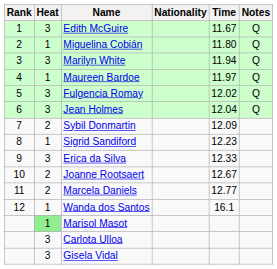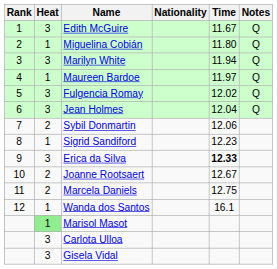 <table class="wikitable sortable" style="text-align:center">
 <tr>
 <th>Rank</th>
 <th>Heat</th>
 <th>Name</th>
 <th>Nationality</th>
 <th>Time</th>
 <th>Notes</th>
 </tr>
 <tr bgcolor=ccffcc>
 <td>1</td>
 <td>3</td>
 <td align=left><a href='#'>Edith McGuire</a></td>
 <td align=left></td>
 <td>11.67</td>
 <td>Q</td>
 </tr>
 <tr bgcolor=ccffcc>
 <td>2</td>
 <td>1</td>
 <td align=left><a href='#'>Miguelina Cobián</a></td>
 <td align=left></td>
 <td>11.80</td>
 <td>Q</td>
 </tr>
 <tr bgcolor=ccffcc>
 <td>3</td>
 <td>3</td>
 <td align=left><a href='#'>Marilyn White</a></td>
 <td align=left></td>
 <td>11.94</td>
 <td>Q</td>
 </tr>
 <tr bgcolor=ccffcc>
 <td>4</td>
 <td>1</td>
 <td align=left><a href='#'>Maureen Bardoe</a></td>
 <td align=left></td>
 <td>11.97</td>
 <td>Q</td>
 </tr>
 <tr bgcolor=ccffcc>
 <td>5</td>
 <td>3</td>
 <td align=left><a href='#'>Fulgencia Romay</a></td>
 <td align=left></td>
 <td>12.02</td>
 <td>Q</td>
 </tr>
 <tr bgcolor=ccffcc>
 <td>6</td>
 <td>3</td>
 <td align=left><a href='#'>Jean Holmes</a></td>
 <td align=left></td>
 <td>12.04</td>
 <td>Q</td>
 </tr>
 <tr>
 <td>7</td>
 <td>2</td>
 <td align=left><a href='#'>Sybil Donmartin</a></td>
 <td align=left></td>
-<td>12.09</td>
+<td>12.06</td>
 <td></td>
 </tr>
 <tr>
 <td>8</td>
 <td>1</td>
 <td align=left><a href='#'>Sigrid Sandiford</a></td>
 <td align=left></td>
 <td>12.23</td>
 <td></td>
 </tr>
 <tr>
 <td>9</td>
 <td>3</td>
 <td align=left><a href='#'>Erica da Silva</a></td>
 <td align=left></td>
-<td>12.33</td>
+<td><strong>12.33</strong></td>
 <td></td>
 </tr>
 <tr>
 <td>10</td>
 <td>2</td>
 <td align=left><a href='#'>Joanne Rootsaert</a></td>
 <td align=left></td>
 <td>12.67</td>
 <td></td>
 </tr>
 <tr>
 <td>11</td>
 <td>2</td>
 <td align=left><a href='#'>Marcela Daniels</a></td>
 <td align=left></td>
-<td>12.77</td>
+<td>12.75</td>
 <td></td>
 </tr>
 <tr>
 <td>12</td>
 <td>1</td>
 <td align=left><a href='#'>Wanda dos Santos</a></td>
 <td align=left></td>
 <td>16.1</td>
 <td></td>
 </tr>
 <tr>
 <td></td>
 <td style="background: lightgreen;">1</td>
 <td align=left><a href='#'>Marisol Masot</a></td>
 <td align=left></td>
 <td></td>
 <td></td>
 </tr>
 <tr>
 <td></td>
 <td>3</td>
 <td align=left><a href='#'>Carlota Ulloa</a></td>
 <td align=left></td>
 <td></td>
 <td></td>
 </tr>
 <tr>
 <td></td>
 <td>3</td>
 <td align=left><a href='#'>Gisela Vidal</a></td>
 <td align=left></td>
 <td></td>
 <td></td>
 </tr>
 </table>
